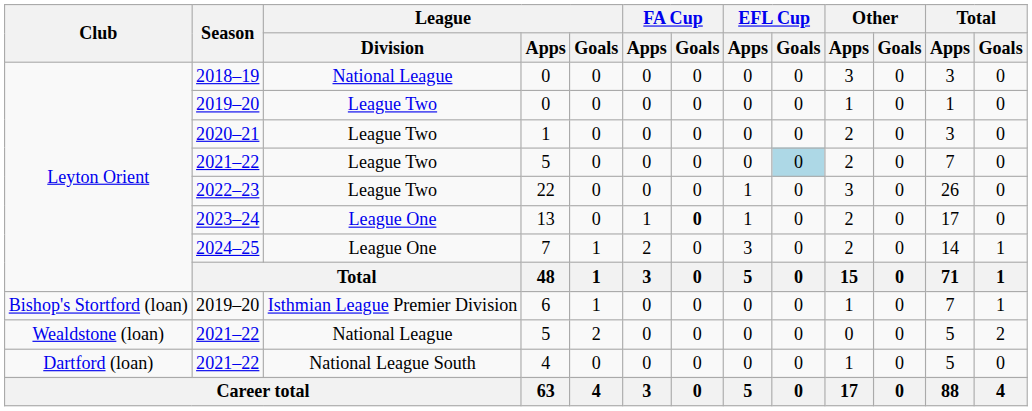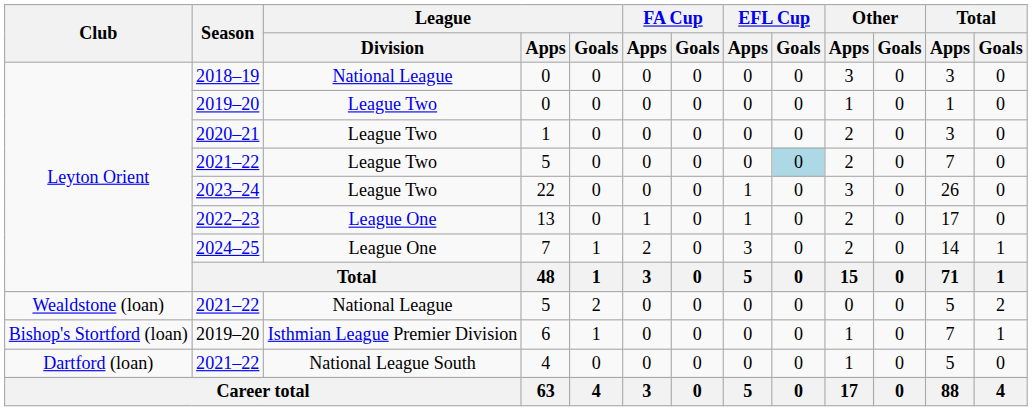 <table class="wikitable" style="text-align:center">
 <tr>
 <th rowspan="2">Club</th>
 <th rowspan="2">Season</th>
 <th colspan="3">League</th>
 <th colspan="2"><a href='#'>FA Cup</a></th>
 <th colspan="2"><a href='#'>EFL Cup</a></th>
 <th colspan="2">Other</th>
 <th colspan="2">Total</th>
 </tr>
 <tr>
 <th>Division</th>
 <th>Apps</th>
 <th>Goals</th>
 <th>Apps</th>
 <th>Goals</th>
 <th>Apps</th>
 <th>Goals</th>
 <th>Apps</th>
 <th>Goals</th>
 <th>Apps</th>
 <th>Goals</th>
 </tr>
 <tr>
 <td rowspan="8"><a href='#'>Leyton Orient</a></td>
 <td><a href='#'>2018–19</a></td>
 <td><a href='#'>National League</a></td>
 <td>0</td>
 <td>0</td>
 <td>0</td>
 <td>0</td>
 <td>0</td>
 <td>0</td>
 <td>3</td>
 <td>0</td>
 <td>3</td>
 <td>0</td>
 </tr>
 <tr>
 <td><a href='#'>2019–20</a></td>
 <td><a href='#'>League Two</a></td>
 <td>0</td>
 <td>0</td>
 <td>0</td>
 <td>0</td>
 <td>0</td>
 <td>0</td>
 <td>1</td>
 <td>0</td>
 <td>1</td>
 <td>0</td>
 </tr>
 <tr>
 <td><a href='#'>2020–21</a></td>
 <td>League Two</td>
 <td>1</td>
 <td>0</td>
 <td>0</td>
 <td>0</td>
 <td>0</td>
 <td>0</td>
 <td>2</td>
 <td>0</td>
 <td>3</td>
 <td>0</td>
 </tr>
 <tr>
 <td><a href='#'>2021–22</a></td>
 <td>League Two</td>
 <td>5</td>
 <td>0</td>
 <td>0</td>
 <td>0</td>
 <td>0</td>
 <td style="background: lightblue;">0</td>
 <td>2</td>
 <td>0</td>
 <td>7</td>
 <td>0</td>
 </tr>
 <tr>
-<td><a href='#'>2022–23</a></td>
+<td><a href='#'>2023–24</a></td>
 <td>League Two</td>
 <td>22</td>
 <td>0</td>
 <td>0</td>
 <td>0</td>
 <td>1</td>
 <td>0</td>
 <td>3</td>
 <td>0</td>
 <td>26</td>
 <td>0</td>
 </tr>
 <tr>
-<td><a href='#'>2023–24</a></td>
+<td><a href='#'>2022–23</a></td>
 <td><a href='#'>League One</a></td>
 <td>13</td>
 <td>0</td>
 <td>1</td>
-<td><strong>0</strong></td>
+<td>0</td>
 <td>1</td>
 <td>0</td>
 <td>2</td>
 <td>0</td>
 <td>17</td>
 <td>0</td>
 </tr>
 <tr>
 <td><a href='#'>2024–25</a></td>
 <td>League One</td>
 <td>7</td>
 <td>1</td>
 <td>2</td>
 <td>0</td>
 <td>3</td>
 <td>0</td>
 <td>2</td>
 <td>0</td>
 <td>14</td>
 <td>1</td>
 </tr>
 <tr>
 <th colspan="2">Total</th>
 <th>48</th>
 <th>1</th>
 <th>3</th>
 <th>0</th>
 <th>5</th>
 <th>0</th>
 <th>15</th>
 <th>0</th>
 <th>71</th>
 <th>1</th>
 </tr>
 <tr>
+<td><a href='#'>Wealdstone</a> (loan)</td>
+<td><a href='#'>2021–22</a></td>
+<td>National League</td>
+<td>5</td>
+<td>2</td>
+<td>0</td>
+<td>0</td>
+<td>0</td>
+<td>0</td>
+<td>0</td>
+<td>0</td>
+<td>5</td>
+<td>2</td>
+</tr>
+<tr>
 <td><a href='#'>Bishop's Stortford</a> (loan)</td>
 <td>2019–20</td>
 <td><a href='#'>Isthmian League</a> Premier Division</td>
 <td>6</td>
 <td>1</td>
 <td>0</td>
 <td>0</td>
 <td>0</td>
 <td>0</td>
 <td>1</td>
 <td>0</td>
 <td>7</td>
 <td>1</td>
-</tr>
-<tr>
-<td><a href='#'>Wealdstone</a> (loan)</td>
-<td><a href='#'>2021–22</a></td>
-<td>National League</td>
-<td>5</td>
-<td>2</td>
-<td>0</td>
-<td>0</td>
-<td>0</td>
-<td>0</td>
-<td>0</td>
-<td>0</td>
-<td>5</td>
-<td>2</td>
 </tr>
 <tr>
 <td><a href='#'>Dartford</a> (loan)</td>
 <td><a href='#'>2021–22</a></td>
 <td>National League South</td>
 <td>4</td>
 <td>0</td>
 <td>0</td>
 <td>0</td>
 <td>0</td>
 <td>0</td>
 <td>1</td>
 <td>0</td>
 <td>5</td>
 <td>0</td>
 </tr>
 <tr>
 <th colspan="3">Career total</th>
 <th>63</th>
 <th>4</th>
 <th>3</th>
 <th>0</th>
 <th>5</th>
 <th>0</th>
 <th>17</th>
 <th>0</th>
 <th>88</th>
 <th>4</th>
 </tr>
 </table>
